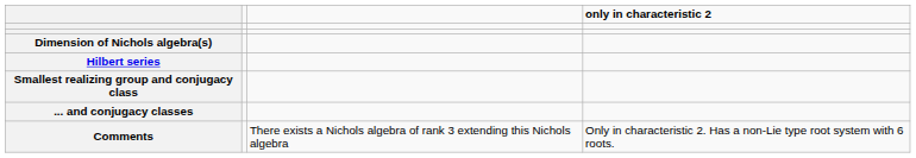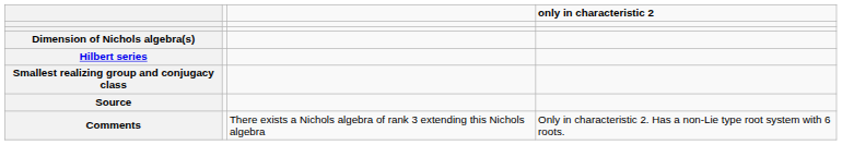 <table class="wikitable">
 <tr>
 <th></th>
 <td></td>
 <td></td>
 <td><strong>only in characteristic 2</strong> </td>
 </tr>
 <tr>
 <th> </th>
 <td></td>
 <td></td>
 <td></td>
 </tr>
 <tr>
 <th></th>
 <td></td>
 <td></td>
 <td></td>
 </tr>
 <tr>
 <th>Dimension of Nichols algebra(s)</th>
 <td></td>
 <td></td>
 <td></td>
 </tr>
 <tr>
 <th><a href='#'>Hilbert series</a></th>
 <td></td>
 <td></td>
 <td></td>
 </tr>
 <tr>
 <th>Smallest realizing group and conjugacy class</th>
 <td></td>
 <td></td>
 <td></td>
 </tr>
 <tr>
-<th>... and conjugacy classes</th>
+<th>Source</th>
 <td></td>
 <td></td>
 <td></td>
 </tr>
 <tr>
 <th>Comments</th>
 <td></td>
 <td>There exists a Nichols algebra of rank 3 extending this Nichols algebra</td>
 <td>Only in characteristic 2. Has a non-Lie type root system with 6 roots.</td>
 </tr>
 </table>
